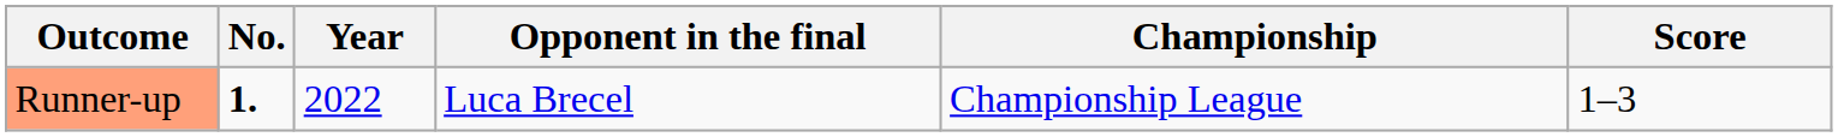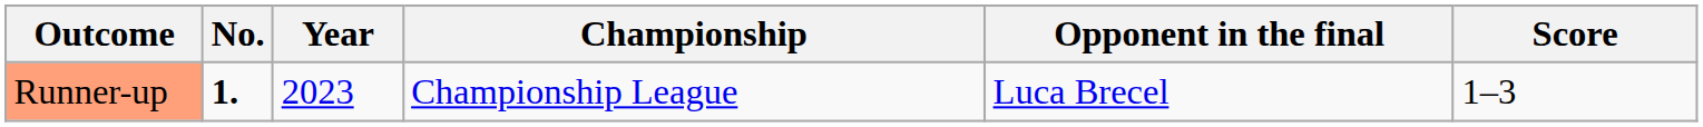 <table class="sortable wikitable">
 <tr>
 <th width="80">Outcome</th>
 <th width="20">No.</th>
 <th width="50">Year</th>
+<th width="250">Championship</th>
 <th width="200">Opponent in the final</th>
-<th width="250">Championship</th>
 <th width="100">Score</th>
 </tr>
 <tr>
 <td style="background:#ffa07a;">Runner-up</td>
 <td><strong>1.</strong></td>
-<td><a href='#'>2022</a></td>
+<td><a href='#'>2023</a></td>
+<td><a href='#'>Championship League</a></td>
 <td> <a href='#'>Luca Brecel</a></td>
-<td><a href='#'>Championship League</a></td>
 <td>1–3</td>
 </tr>
 </table>
